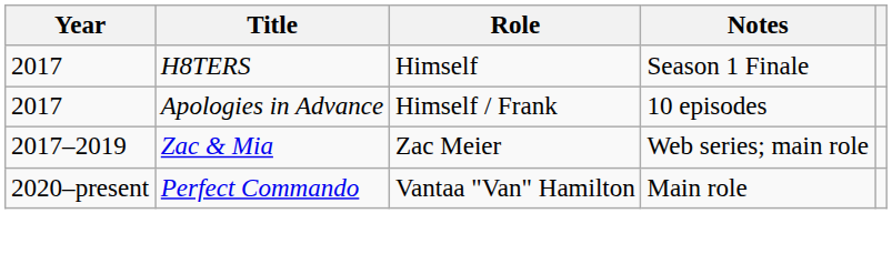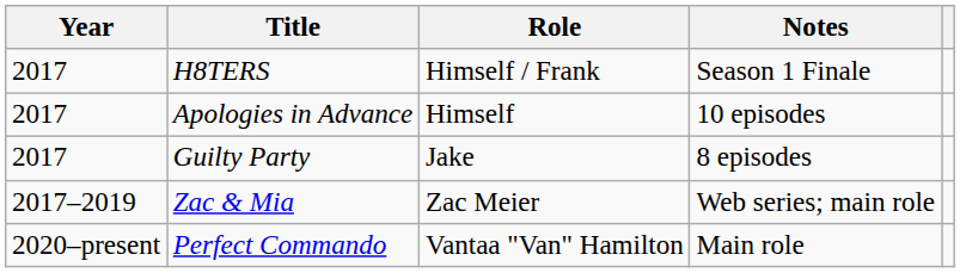 <table class="wikitable">
 <tr>
 <th>Year</th>
 <th>Title</th>
 <th>Role</th>
 <th>Notes</th>
 <th></th>
 </tr>
 <tr>
 <td>2017</td>
 <td><em>H8TERS</em></td>
-<td>Himself</td>
+<td>Himself / Frank</td>
 <td>Season 1 Finale</td>
 <td></td>
 </tr>
 <tr>
 <td>2017</td>
 <td><em>Apologies in Advance</em></td>
-<td>Himself / Frank</td>
+<td>Himself</td>
 <td>10 episodes</td>
+<td></td>
+</tr>
+<tr>
+<td>2017</td>
+<td><em>Guilty Party</em></td>
+<td>Jake</td>
+<td>8 episodes</td>
 <td></td>
 </tr>
 <tr>
 <td>2017–2019</td>
 <td><em><a href='#'>Zac & Mia</a></em></td>
 <td>Zac Meier</td>
 <td>Web series; main role</td>
 <td></td>
 </tr>
 <tr>
 <td>2020–present</td>
 <td><em><a href='#'>Perfect Commando</a></em></td>
 <td>Vantaa "Van" Hamilton</td>
 <td>Main role</td>
 <td></td>
 </tr>
 </table>
